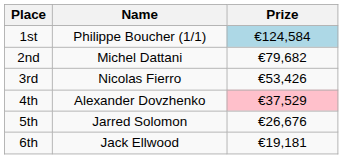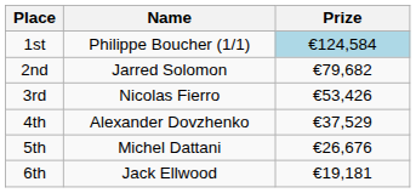 <table class="wikitable">
 <tr>
 <th width="50">Place</th>
 <th width="200">Name</th>
 <th width="125">Prize</th>
 </tr>
 <tr>
 <td align="center">1st</td>
 <td align="center">Philippe Boucher (1/1)</td>
 <td align="center" style="background: lightblue;">€124,584</td>
 </tr>
 <tr>
 <td align="center">2nd</td>
-<td align="center">Michel Dattani</td>
+<td align="center">Jarred Solomon</td>
 <td align="center">€79,682</td>
 </tr>
 <tr>
 <td align="center">3rd</td>
 <td align="center">Nicolas Fierro</td>
 <td align="center">€53,426</td>
 </tr>
 <tr>
 <td align="center">4th</td>
 <td align="center">Alexander Dovzhenko</td>
-<td align="center" style="background: pink;">€37,529</td>
+<td align="center">€37,529</td>
 </tr>
 <tr>
 <td align="center">5th</td>
-<td align="center">Jarred Solomon</td>
+<td align="center">Michel Dattani</td>
 <td align="center">€26,676</td>
 </tr>
 <tr>
 <td align="center">6th</td>
 <td align="center">Jack Ellwood</td>
 <td align="center">€19,181</td>
 </tr>
 </table>
